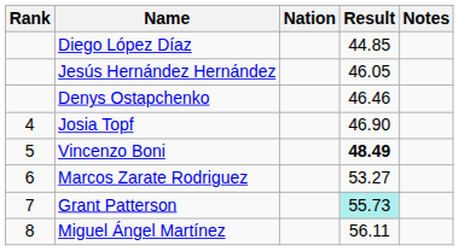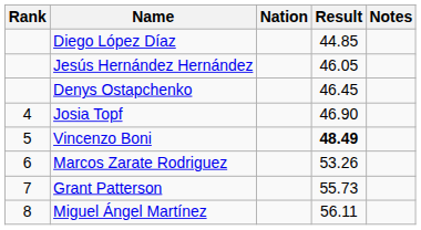 <table class="wikitable sortable" style="text-align:center">
 <tr>
 <th>Rank</th>
 <th>Name</th>
 <th>Nation</th>
 <th>Result</th>
 <th>Notes</th>
 </tr>
 <tr>
 <td></td>
 <td align=left><a href='#'>Diego López Díaz</a></td>
 <td align=left></td>
 <td>44.85</td>
 </tr>
 <tr>
 <td></td>
 <td align=left><a href='#'>Jesús Hernández Hernández</a></td>
 <td align=left></td>
 <td>46.05</td>
 <td></td>
 </tr>
 <tr>
 <td></td>
 <td align=left><a href='#'>Denys Ostapchenko</a></td>
 <td align=left></td>
-<td>46.46</td>
+<td>46.45</td>
 <td></td>
 </tr>
 <tr>
 <td>4</td>
 <td align=left><a href='#'>Josia Topf</a></td>
 <td align=left></td>
 <td>46.90</td>
 <td></td>
 </tr>
 <tr>
 <td>5</td>
 <td align=left><a href='#'>Vincenzo Boni</a></td>
 <td align=left></td>
 <td><strong>48.49</strong></td>
 <td></td>
 </tr>
 <tr>
 <td>6</td>
 <td align=left><a href='#'>Marcos Zarate Rodriguez</a></td>
 <td align=left></td>
-<td>53.27</td>
+<td>53.26</td>
 <td></td>
 </tr>
 <tr>
 <td>7</td>
 <td align=left><a href='#'>Grant Patterson</a></td>
 <td align=left></td>
-<td style="background: paleturquoise;">55.73</td>
+<td>55.73</td>
 <td></td>
 </tr>
 <tr>
 <td>8</td>
 <td align=left><a href='#'>Miguel Ángel Martínez</a></td>
 <td align=left></td>
 <td>56.11</td>
 <td></td>
 </tr>
 </table>
